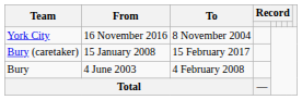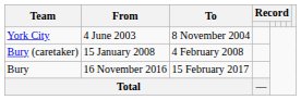 <table class=wikitable style="text-align: center">
 <tr>
 <th rowspan=2>Team</th>
 <th rowspan=2>From</th>
 <th rowspan=2>To</th>
 <th colspan=5>Record</th>
 <th rowspan=2></th>
 </tr>
 <tr>
 <th></th>
 <th></th>
 <th></th>
 <th></th>
 <th></th>
 </tr>
 <tr>
 <td align=left><a href='#'>York City</a></td>
-<td align=left>16 November 2016</td>
+<td align=left>4 June 2003</td>
 <td align=left>8 November 2004<br></td>
 <td></td>
 </tr>
 <tr>
 <td align=left><a href='#'>Bury</a> (caretaker)</td>
 <td align=left>15 January 2008</td>
-<td align=left>15 February 2017<br></td>
+<td align=left>4 February 2008<br></td>
 <td></td>
 </tr>
 <tr>
 <td align=left>Bury</td>
-<td align=left>4 June 2003</td>
-<td align=left>4 February 2008<br></td>
+<td align=left>16 November 2016</td>
+<td align=left>15 February 2017<br></td>
 <td></td>
 </tr>
 <tr>
 <th colspan=3>Total<br></th>
 <th>—</th>
 </tr>
 </table>
